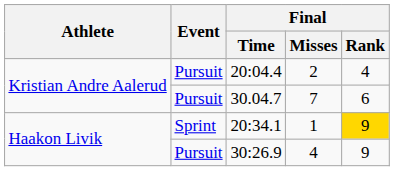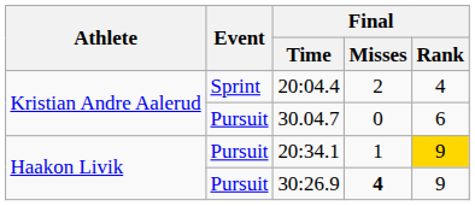 <table class="wikitable">
 <tr>
 <th rowspan="2">Athlete</th>
 <th rowspan="2">Event</th>
 <th colspan="3">Final</th>
 </tr>
 <tr>
 <th>Time</th>
 <th>Misses</th>
 <th>Rank</th>
 </tr>
 <tr>
 <td rowspan="2"><a href='#'>Kristian Andre Aalerud</a></td>
-<td><a href='#'>Pursuit</a></td>
+<td><a href='#'>Sprint</a></td>
 <td align="center">20:04.4</td>
 <td align="center">2</td>
 <td align="center">4</td>
 </tr>
 <tr>
 <td><a href='#'>Pursuit</a></td>
 <td align="center">30.04.7</td>
-<td align="center">7</td>
+<td align="center">0</td>
 <td align="center">6</td>
 </tr>
 <tr>
 <td rowspan="2"><a href='#'>Haakon Livik</a></td>
-<td><a href='#'>Sprint</a></td>
+<td><a href='#'>Pursuit</a></td>
 <td align="center">20:34.1</td>
 <td align="center">1</td>
 <td align="center" style="background: gold;">9</td>
 </tr>
 <tr>
 <td><a href='#'>Pursuit</a></td>
 <td align="center">30:26.9</td>
-<td align="center">4</td>
+<td align="center"><strong>4</strong></td>
 <td align="center">9</td>
 </tr>
 </table>
